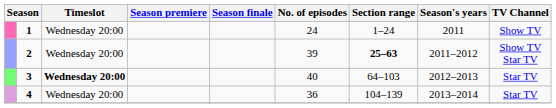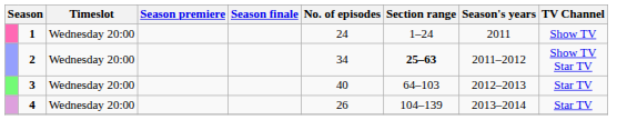 <table class="wikitable">
 <tr>
 <th colspan=2>Season</th>
 <th>Timeslot</th>
 <th><a href='#'>Season premiere</a></th>
 <th><a href='#'>Season finale</a></th>
 <th>No. of episodes</th>
 <th>Section range</th>
 <th>Season's years</th>
 <th>TV Channel</th>
 </tr>
 <tr>
 <td style="background:#FF69B4"></td>
 <td align="center"><strong>1</strong></td>
 <td align="center">Wednesday 20:00</td>
 <td align="center"></td>
 <td align="center"></td>
 <td align="center">24</td>
 <td align="center">1–24</td>
 <td align="center">2011</td>
 <td align="center"><a href='#'>Show TV</a></td>
 </tr>
 <tr>
 <td style="background:#959FFD"></td>
 <td align="center"><strong>2</strong></td>
 <td align="center">Wednesday 20:00</td>
 <td align="center"></td>
 <td align="center"></td>
-<td align="center">39</td>
+<td align="center">34</td>
 <td align="center"><strong>25–63</strong></td>
 <td align="center">2011–2012</td>
 <td align="center"><a href='#'>Show TV</a><br><a href='#'>Star TV</a></td>
 </tr>
 <tr>
 <td style="background:#73FB76"></td>
 <td align="center"><strong>3</strong></td>
-<td align="center"><strong>Wednesday 20:00</strong></td>
+<td align="center">Wednesday 20:00</td>
 <td align="center"></td>
 <td align="center"></td>
 <td align="center">40</td>
 <td align="center">64–103</td>
 <td align="center">2012–2013</td>
 <td align="center"><a href='#'>Star TV</a></td>
 </tr>
 <tr>
 <td style="background:#DDA0DD"></td>
 <td align="center"><strong>4</strong></td>
 <td align="center">Wednesday 20:00</td>
 <td align="center"></td>
 <td align="center"></td>
-<td align="center">36</td>
+<td align="center">26</td>
 <td align="center">104–139</td>
 <td align="center">2013–2014</td>
 <td align="center"><a href='#'>Star TV</a></td>
 </tr>
 <tr>
 </tr>
 </table>
